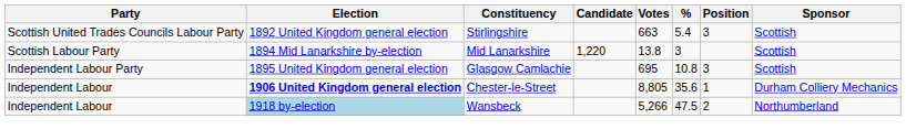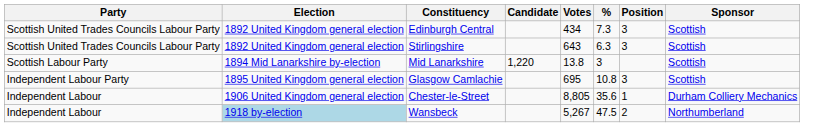 <table class="wikitable sortable">
 <tr>
 <th>Party</th>
 <th>Election</th>
 <th>Constituency</th>
 <th>Candidate</th>
 <th>Votes</th>
 <th>%</th>
 <th>Position</th>
 <th>Sponsor</th>
 </tr>
 <tr>
 <td>Scottish United Trades Councils Labour Party</td>
 <td><a href='#'>1892 United Kingdom general election</a></td>
+<td><a href='#'>Edinburgh Central</a></td>
+<td></td>
+<td>434</td>
+<td>7.3</td>
+<td>3</td>
+<td><a href='#'>Scottish</a></td>
+</tr>
+<tr>
+<td>Scottish United Trades Councils Labour Party</td>
+<td><a href='#'>1892 United Kingdom general election</a></td>
 <td><a href='#'>Stirlingshire</a></td>
 <td></td>
-<td>663</td>
-<td>5.4</td>
+<td>643</td>
+<td>6.3</td>
 <td>3</td>
 <td><a href='#'>Scottish</a></td>
 </tr>
 <tr>
 <td>Scottish Labour Party</td>
 <td><a href='#'>1894 Mid Lanarkshire by-election</a></td>
 <td><a href='#'>Mid Lanarkshire</a></td>
 <td>1,220</td>
 <td>13.8</td>
 <td>3</td>
 <td></td>
 <td><a href='#'>Scottish</a></td>
 </tr>
 <tr>
 <td>Independent Labour Party</td>
 <td><a href='#'>1895 United Kingdom general election</a></td>
 <td><a href='#'>Glasgow Camlachie</a></td>
 <td></td>
 <td>695</td>
 <td>10.8</td>
 <td>3</td>
 <td><a href='#'>Scottish</a></td>
 </tr>
 <tr>
 <td>Independent Labour</td>
-<td><strong><a href='#'>1906 United Kingdom general election</a></strong></td>
+<td><a href='#'>1906 United Kingdom general election</a></td>
 <td><a href='#'>Chester-le-Street</a></td>
 <td></td>
 <td>8,805</td>
 <td>35.6</td>
 <td>1</td>
 <td><a href='#'>Durham Colliery Mechanics</a></td>
 </tr>
 <tr>
 <td>Independent Labour</td>
 <td style="background: lightblue;"><a href='#'>1918 by-election</a></td>
 <td><a href='#'>Wansbeck</a></td>
 <td></td>
-<td>5,266</td>
+<td>5,267</td>
 <td>47.5</td>
 <td>2</td>
 <td><a href='#'>Northumberland</a></td>
 </tr>
 </table>
